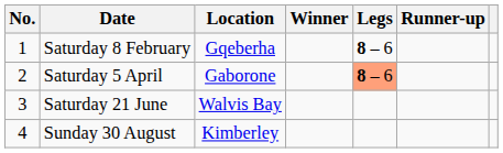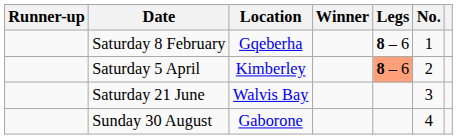 <table class="wikitable">
 <tr>
-<th>No.</th>
+<th>Runner-up</th>
 <th>Date</th>
 <th>Location</th>
 <th>Winner</th>
 <th>Legs</th>
-<th>Runner-up</th>
+<th>No.</th>
 <th></th>
 </tr>
 <tr>
-<td align=center>1</td>
+<td></td>
 <td align=left>Saturday 8 February</td>
 <td align="center" rowspan="1"> <a href='#'>Gqeberha</a></td>
 <td align="right"></td>
 <td align="center"><strong>8</strong> – 6</td>
-<td></td>
+<td align=center>1</td>
 <td align="center"></td>
 </tr>
 <tr>
-<td align=center>2</td>
+<td></td>
 <td align=left>Saturday 5 April</td>
-<td align="center" rowspan="1"> <a href='#'>Gaborone</a></td>
+<td align="center" rowspan="1"> <a href='#'>Kimberley</a></td>
 <td align="right"></td>
 <td align="center" style="background: lightsalmon;"><strong>8</strong> – 6</td>
-<td></td>
+<td align=center>2</td>
 <td align="center"></td>
 </tr>
 <tr>
-<td align=center>3</td>
+<td></td>
 <td align=left>Saturday 21 June</td>
 <td align="center" rowspan="1"> <a href='#'>Walvis Bay</a></td>
 <td align="right"></td>
 <td align="center"></td>
-<td></td>
+<td align=center>3</td>
 <td align="center"></td>
 </tr>
 <tr>
-<td align=center>4</td>
+<td></td>
 <td align=left>Sunday 30 August</td>
-<td align="center" rowspan="1"> <a href='#'>Kimberley</a></td>
+<td align="center" rowspan="1"> <a href='#'>Gaborone</a></td>
 <td align="right"></td>
 <td align="center"></td>
-<td></td>
+<td align=center>4</td>
 <td align="center"></td>
 </tr>
 </table>
